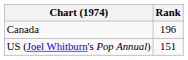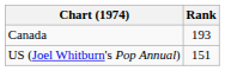 <table class="wikitable">
 <tr>
 <th align="left">Chart (1974)</th>
 <th style="text-align:center;">Rank</th>
 </tr>
 <tr>
 <td>Canada</td>
-<td style="text-align:center;">196</td>
+<td style="text-align:center;">193</td>
 </tr>
 <tr>
 <td>US (<a href='#'>Joel Whitburn</a>'s <em>Pop Annual</em>)</td>
 <td style="text-align:center;">151</td>
 </tr>
 </table>
